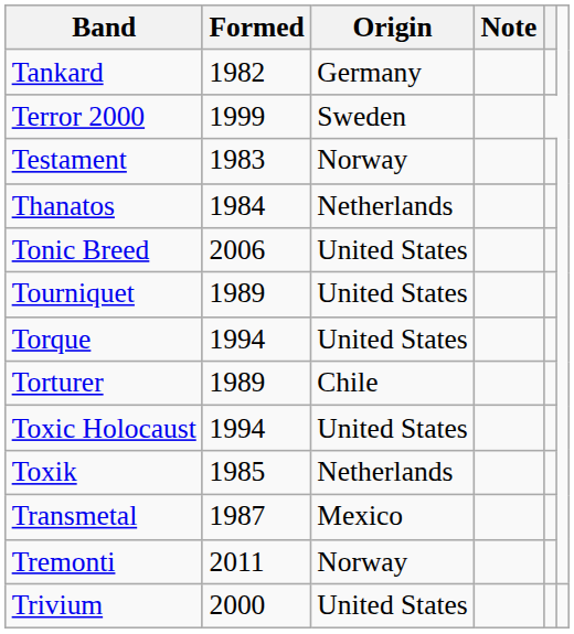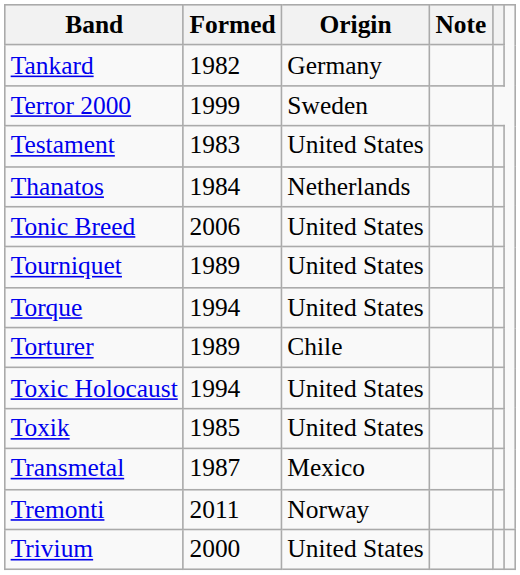 <table class="wikitable sortable">
 <tr>
 <th>Band</th>
 <th>Formed</th>
 <th>Origin</th>
 <th class=unsortable>Note</th>
 <th></th>
 </tr>
 <tr>
 <td><a href='#'>Tankard</a></td>
 <td>1982</td>
 <td>Germany</td>
 <td></td>
 <td></td>
 </tr>
 <tr>
 <td><a href='#'>Terror 2000</a></td>
 <td>1999</td>
 <td>Sweden</td>
 <td></td>
 </tr>
 <tr>
 <td><a href='#'>Testament</a></td>
 <td>1983</td>
-<td>Norway</td>
+<td>United States</td>
 <td></td>
 <td></td>
 </tr>
 <tr>
 <td><a href='#'>Thanatos</a></td>
 <td>1984</td>
 <td>Netherlands</td>
 <td></td>
 <td></td>
 </tr>
 <tr>
 <td><a href='#'>Tonic Breed</a></td>
 <td>2006</td>
 <td>United States</td>
 <td></td>
 <td></td>
 </tr>
 <tr>
 <td><a href='#'>Tourniquet</a></td>
 <td>1989</td>
 <td>United States</td>
 <td></td>
 <td></td>
 </tr>
 <tr>
 <td><a href='#'>Torque</a></td>
 <td>1994</td>
 <td>United States</td>
 <td></td>
 <td></td>
 </tr>
 <tr>
 <td><a href='#'>Torturer</a></td>
 <td>1989</td>
 <td>Chile</td>
 <td></td>
 <td></td>
 </tr>
 <tr>
 <td><a href='#'>Toxic Holocaust</a></td>
 <td>1994</td>
 <td>United States</td>
 <td></td>
 <td></td>
 </tr>
 <tr>
 <td><a href='#'>Toxik</a></td>
 <td>1985</td>
-<td>Netherlands</td>
+<td>United States</td>
 <td></td>
 <td></td>
 </tr>
 <tr>
 <td><a href='#'>Transmetal</a></td>
 <td>1987</td>
 <td>Mexico</td>
 <td></td>
 <td></td>
 </tr>
 <tr>
 <td><a href='#'>Tremonti</a></td>
 <td>2011</td>
 <td>Norway</td>
 <td></td>
 <td></td>
 </tr>
 <tr>
 <td><a href='#'>Trivium</a></td>
 <td>2000</td>
 <td>United States</td>
 <td></td>
 <td></td>
 <td></td>
 </tr>
 </table>
